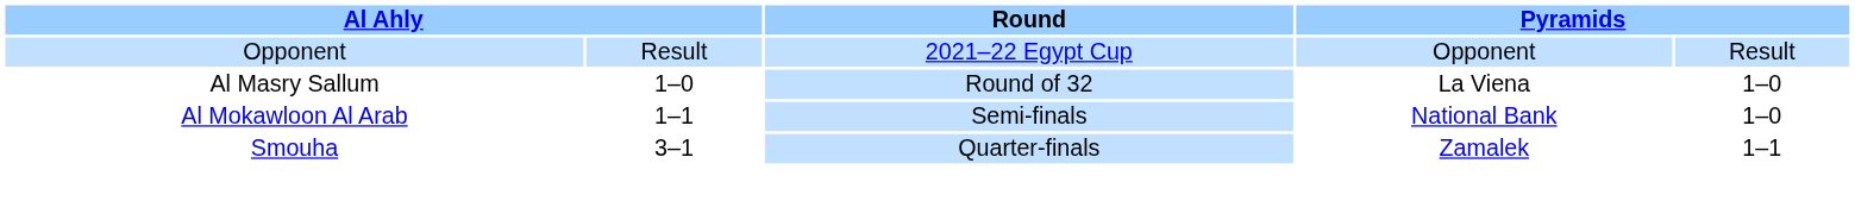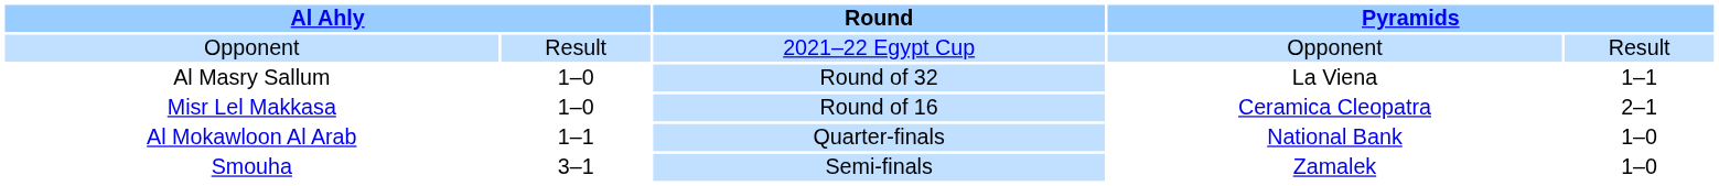 <table style="width:100%; text-align:center;">
 <tr style="vertical-align:top; background:#9cf;">
 <th colspan=2 style="width:1*"><a href='#'>Al Ahly</a></th>
 <th><strong>Round</strong></th>
 <th colspan=2 style="width:1*"><a href='#'>Pyramids</a></th>
 </tr>
 <tr style="vertical-align:top; background:#c1e0ff;">
 <td>Opponent</td>
 <td>Result</td>
 <td><a href='#'>2021–22 Egypt Cup</a></td>
 <td>Opponent</td>
 <td>Result</td>
 </tr>
 <tr>
 <td>Al Masry Sallum</td>
 <td>1–0</td>
 <td style="background:#c1e0ff;">Round of 32</td>
 <td>La Viena</td>
+<td>1–1  </td>
+</tr>
+<tr>
+<td><a href='#'>Misr Lel Makkasa</a></td>
 <td>1–0</td>
+<td style="background:#c1e0ff;">Round of 16</td>
+<td><a href='#'>Ceramica Cleopatra</a></td>
+<td>2–1</td>
 </tr>
 <tr>
 <td><a href='#'>Al Mokawloon Al Arab</a></td>
 <td>1–1  </td>
-<td style="background:#c1e0ff;">Semi-finals</td>
+<td style="background:#c1e0ff;">Quarter-finals</td>
 <td><a href='#'>National Bank</a></td>
 <td>1–0</td>
 </tr>
 <tr>
 <td><a href='#'>Smouha</a></td>
 <td>3–1</td>
-<td style="background:#c1e0ff;">Quarter-finals</td>
+<td style="background:#c1e0ff;">Semi-finals</td>
 <td><a href='#'>Zamalek</a></td>
-<td>1–1  </td>
+<td>1–0</td>
 </tr>
 </table>
